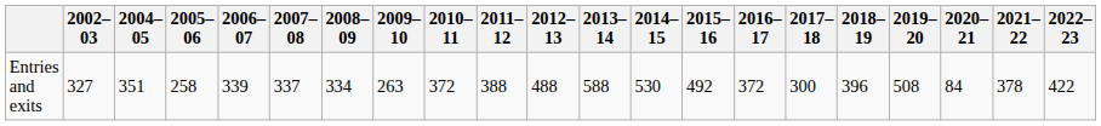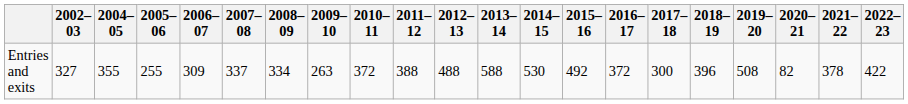 <table class="wikitable">
 <tr>
 <th></th>
 <th>2002–03</th>
 <th>2004–05</th>
 <th>2005–06</th>
 <th>2006–07</th>
 <th>2007–08</th>
 <th>2008–09</th>
 <th>2009–10</th>
 <th>2010–11</th>
 <th>2011–12</th>
 <th>2012–13</th>
 <th>2013–14</th>
 <th>2014–15</th>
 <th>2015–16</th>
 <th>2016–17</th>
 <th>2017–18</th>
 <th>2018–19</th>
 <th>2019–20</th>
 <th>2020–21</th>
 <th>2021–22</th>
 <th>2022–23</th>
 </tr>
 <tr>
 <td>Entries and exits</td>
 <td>327</td>
-<td>351</td>
-<td>258</td>
-<td>339</td>
+<td>355</td>
+<td>255</td>
+<td>309</td>
 <td>337</td>
 <td>334</td>
 <td>263</td>
 <td>372</td>
 <td>388</td>
 <td>488</td>
 <td>588</td>
 <td>530</td>
 <td>492</td>
 <td>372</td>
 <td>300</td>
 <td>396</td>
 <td>508</td>
-<td>84</td>
+<td>82</td>
 <td>378</td>
 <td>422</td>
 </tr>
 </table>
